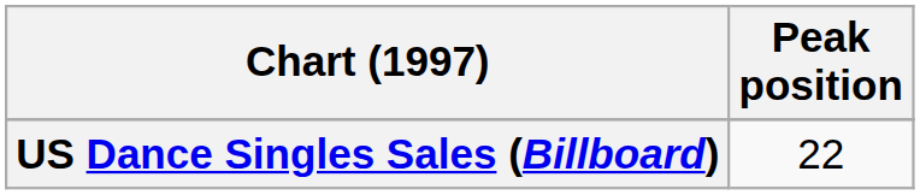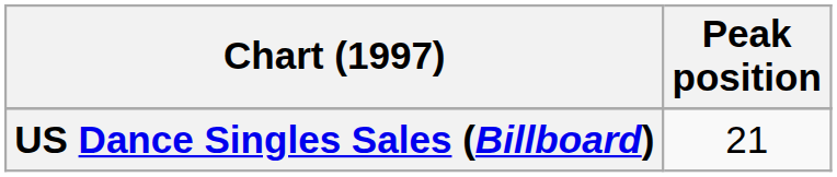 <table class="wikitable plainrowheaders">
 <tr>
 <th>Chart (1997)</th>
 <th>Peak<br>position</th>
 </tr>
 <tr>
 </tr>
 <tr>
 <th scope="row">US <a href='#'>Dance Singles Sales</a> (<em><a href='#'>Billboard</a></em>)</th>
-<td align="center">22</td>
+<td align="center">21</td>
 </tr>
 </table>
